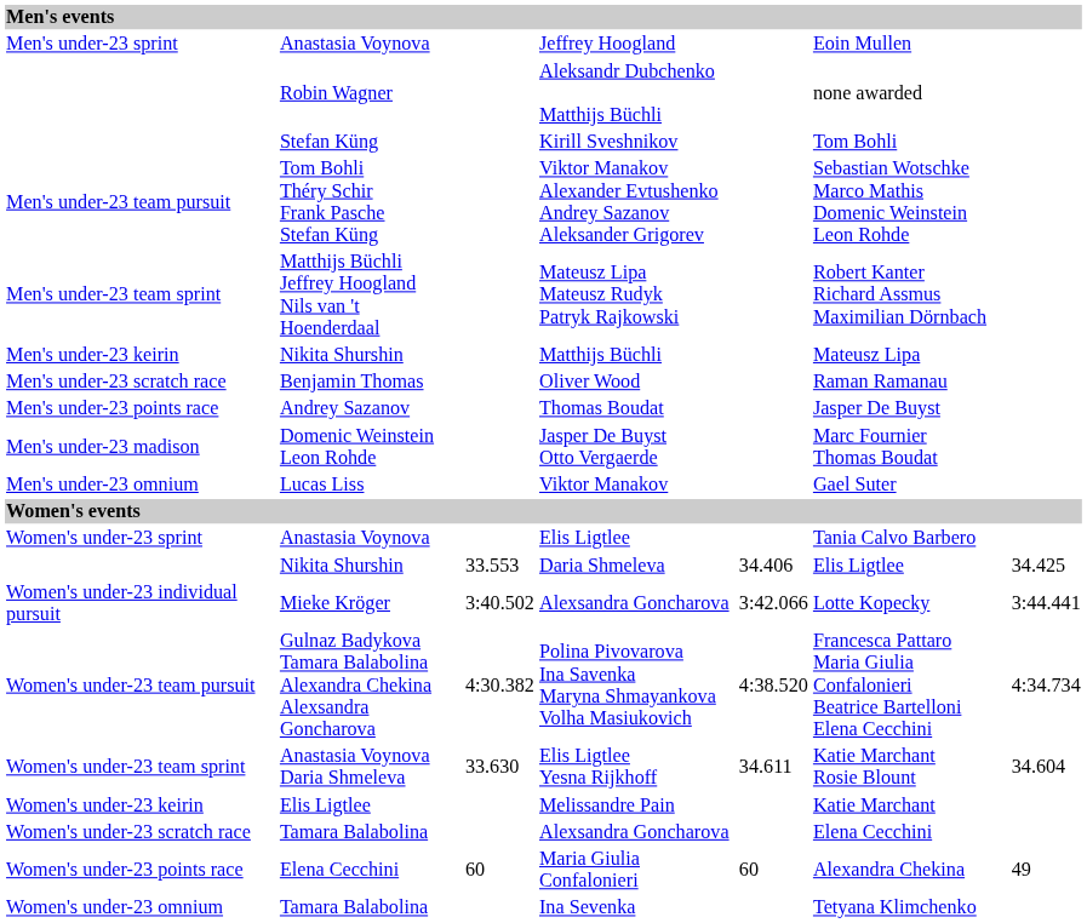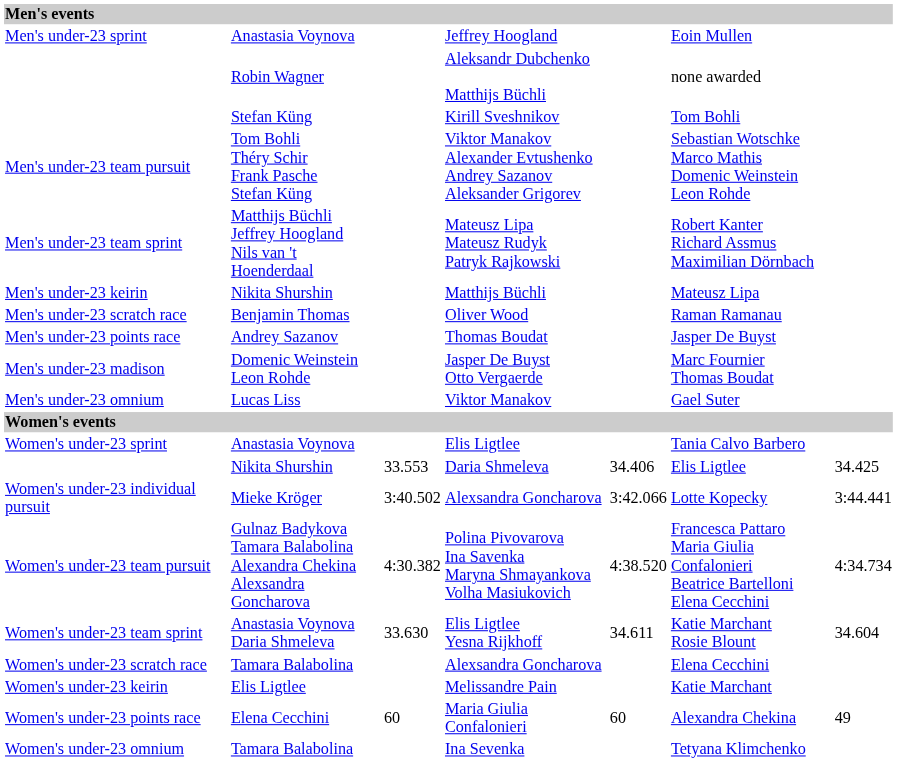 <table>
 <tr bgcolor="#cccccc">
 <td colspan=7><strong>Men's events</strong></td>
 </tr>
 <tr>
 <td><a href='#'>Men's under-23 sprint</a></td>
 <td><a href='#'>Anastasia Voynova</a>  <br><small> </small></td>
 <td></td>
 <td><a href='#'>Jeffrey Hoogland</a><br><small></small></td>
 <td></td>
 <td><a href='#'>Eoin Mullen</a><br><small></small></td>
 <td></td>
 </tr>
 <tr>
 <td></td>
 <td><a href='#'>Robin Wagner</a><br><small></small></td>
 <td></td>
 <td><a href='#'>Aleksandr Dubchenko</a><br><small></small><br><a href='#'>Matthijs Büchli</a> <br><small></small></td>
 <td></td>
 <td>none awarded</td>
 <td></td>
 </tr>
 <tr>
 <td></td>
 <td><a href='#'>Stefan Küng</a><br><small></small></td>
 <td></td>
 <td><a href='#'>Kirill Sveshnikov</a><br><small></small></td>
 <td></td>
 <td><a href='#'>Tom Bohli</a><br><small></small></td>
 <td></td>
 </tr>
 <tr>
 <td><a href='#'>Men's under-23 team pursuit</a></td>
 <td><a href='#'>Tom Bohli</a><br><a href='#'>Théry Schir</a><br><a href='#'>Frank Pasche</a><br><a href='#'>Stefan Küng</a><br><small></small></td>
 <td></td>
 <td><a href='#'>Viktor Manakov</a><br><a href='#'>Alexander Evtushenko</a><br><a href='#'>Andrey Sazanov</a><br><a href='#'>Aleksander Grigorev</a><br><small></small></td>
 <td></td>
 <td><a href='#'>Sebastian Wotschke</a><br><a href='#'>Marco Mathis</a><br><a href='#'>Domenic Weinstein</a> <br><a href='#'>Leon Rohde</a><br><small></small></td>
 <td></td>
 </tr>
 <tr>
 <td><a href='#'>Men's under-23 team sprint</a></td>
 <td><a href='#'>Matthijs Büchli</a><br> <a href='#'>Jeffrey Hoogland</a><br><a href='#'>Nils van 't Hoenderdaal</a> <br><small></small></td>
 <td></td>
 <td><a href='#'>Mateusz Lipa</a><br><a href='#'>Mateusz Rudyk</a><br><a href='#'>Patryk Rajkowski</a><br><small></small></td>
 <td></td>
 <td><a href='#'>Robert Kanter</a><br><a href='#'>Richard Assmus</a><br><a href='#'>Maximilian Dörnbach</a><br><small></small></td>
 <td></td>
 </tr>
 <tr>
 <td><a href='#'>Men's under-23 keirin</a></td>
 <td><a href='#'>Nikita Shurshin</a><br><small></small></td>
 <td></td>
 <td><a href='#'>Matthijs Büchli</a> <br><small></small></td>
 <td></td>
 <td><a href='#'>Mateusz Lipa</a><br><small></small></td>
 <td></td>
 </tr>
 <tr>
 <td><a href='#'>Men's under-23 scratch race</a></td>
 <td><a href='#'>Benjamin Thomas</a><br><small></small></td>
 <td></td>
 <td><a href='#'>Oliver Wood</a><br><small></small></td>
 <td></td>
 <td><a href='#'>Raman Ramanau</a><br><small></small></td>
 <td></td>
 </tr>
 <tr>
 <td><a href='#'>Men's under-23 points race</a></td>
 <td><a href='#'>Andrey Sazanov</a><br><small></small></td>
 <td></td>
 <td><a href='#'>Thomas Boudat</a><br><small></small></td>
 <td></td>
 <td><a href='#'>Jasper De Buyst</a><br><small></small></td>
 <td></td>
 </tr>
 <tr>
 <td><a href='#'>Men's under-23 madison</a></td>
 <td><a href='#'>Domenic Weinstein</a><br><a href='#'>Leon Rohde</a><br><small></small></td>
 <td></td>
 <td><a href='#'>Jasper De Buyst</a><br><a href='#'>Otto Vergaerde</a><br><small></small></td>
 <td></td>
 <td><a href='#'>Marc Fournier</a><br><a href='#'>Thomas Boudat</a><br><small></small></td>
 <td></td>
 </tr>
 <tr>
 <td><a href='#'>Men's under-23 omnium</a></td>
 <td><a href='#'>Lucas Liss </a><br><small></small></td>
 <td></td>
 <td><a href='#'>Viktor Manakov</a><br><small></small></td>
 <td></td>
 <td><a href='#'>Gael Suter</a><br><small></small></td>
 <td></td>
 </tr>
 <tr style="background:#ccc;">
 <td colspan=7><strong>Women's events</strong></td>
 </tr>
 <tr>
 <td><a href='#'>Women's under-23 sprint</a></td>
 <td><a href='#'>Anastasia Voynova</a>  <br><small> </small></td>
 <td></td>
 <td><a href='#'>Elis Ligtlee</a>   <br><small> </small></td>
 <td></td>
 <td><a href='#'>Tania Calvo Barbero</a>  <br><small> </small></td>
 <td></td>
 </tr>
 <tr>
 <td></td>
 <td><a href='#'>Nikita Shurshin</a><br><small></small></td>
 <td>33.553</td>
 <td><a href='#'>Daria Shmeleva</a>  <br><small> </small></td>
 <td>34.406</td>
 <td><a href='#'>Elis Ligtlee</a>   <br><small> </small></td>
 <td>34.425</td>
 </tr>
 <tr>
 <td><a href='#'>Women's under-23 individual pursuit</a></td>
 <td><a href='#'>Mieke Kröger</a><br><small></small></td>
 <td>3:40.502</td>
 <td><a href='#'>Alexsandra Goncharova</a><br><small></small></td>
 <td>3:42.066</td>
 <td><a href='#'>Lotte Kopecky</a><br><small></small></td>
 <td>3:44.441</td>
 </tr>
 <tr>
 <td><a href='#'>Women's under-23 team pursuit</a></td>
 <td><a href='#'>Gulnaz Badykova</a><br><a href='#'>Tamara Balabolina</a><br><a href='#'>Alexandra Chekina</a><br><a href='#'>Alexsandra Goncharova</a><br> <small> </small></td>
 <td>4:30.382</td>
 <td><a href='#'>Polina Pivovarova</a><br><a href='#'>Ina Savenka</a><br><a href='#'>Maryna Shmayankova</a><br><a href='#'>Volha Masiukovich</a><br>  <small></small></td>
 <td>4:38.520</td>
 <td><a href='#'>Francesca Pattaro</a><br><a href='#'>Maria Giulia Confalonieri</a><br><a href='#'>Beatrice Bartelloni</a><br><a href='#'>Elena Cecchini</a><br>  <small></small></td>
 <td>4:34.734</td>
 </tr>
 <tr>
 <td><a href='#'>Women's under-23 team sprint</a></td>
 <td><a href='#'>Anastasia Voynova</a><br><a href='#'>Daria Shmeleva</a>  <br><small> </small></td>
 <td>33.630</td>
 <td><a href='#'>Elis Ligtlee</a><br><a href='#'>Yesna Rijkhoff</a>   <br><small> </small></td>
 <td>34.611</td>
 <td><a href='#'>Katie Marchant</a><br><a href='#'>Rosie Blount</a>   <br><small> </small></td>
 <td>34.604</td>
 </tr>
 <tr>
+<td><a href='#'>Women's under-23 scratch race</a></td>
+<td><a href='#'>Tamara Balabolina</a><br><small></small></td>
+<td></td>
+<td><a href='#'>Alexsandra Goncharova</a><br><small></small></td>
+<td></td>
+<td><a href='#'>Elena Cecchini</a><br><small></small></td>
+<td></td>
+</tr>
+<tr>
 <td><a href='#'>Women's under-23 keirin</a></td>
 <td><a href='#'>Elis Ligtlee</a>   <br><small> </small></td>
 <td></td>
 <td><a href='#'>Melissandre Pain</a><br><small></small></td>
 <td></td>
 <td><a href='#'>Katie Marchant</a><br><small> </small></td>
-<td></td>
-</tr>
-<tr>
-<td><a href='#'>Women's under-23 scratch race</a></td>
-<td><a href='#'>Tamara Balabolina</a><br><small></small></td>
-<td></td>
-<td><a href='#'>Alexsandra Goncharova</a><br><small></small></td>
-<td></td>
-<td><a href='#'>Elena Cecchini</a><br><small></small></td>
 <td></td>
 </tr>
 <tr>
 <td><a href='#'>Women's under-23 points race</a></td>
 <td><a href='#'>Elena Cecchini</a><br>  <small></small></td>
 <td>60</td>
 <td><a href='#'>Maria Giulia Confalonieri</a><br>  <small></small></td>
 <td>60</td>
 <td><a href='#'>Alexandra Chekina</a><br>  <small></small></td>
 <td>49</td>
 </tr>
 <tr>
 <td><a href='#'>Women's under-23 omnium</a></td>
 <td><a href='#'>Tamara Balabolina</a><br><small></small></td>
 <td></td>
 <td><a href='#'>Ina Sevenka</a><br><small></small></td>
 <td></td>
 <td><a href='#'>Tetyana Klimchenko</a><br><small></small></td>
 <td></td>
 </tr>
 </table>
